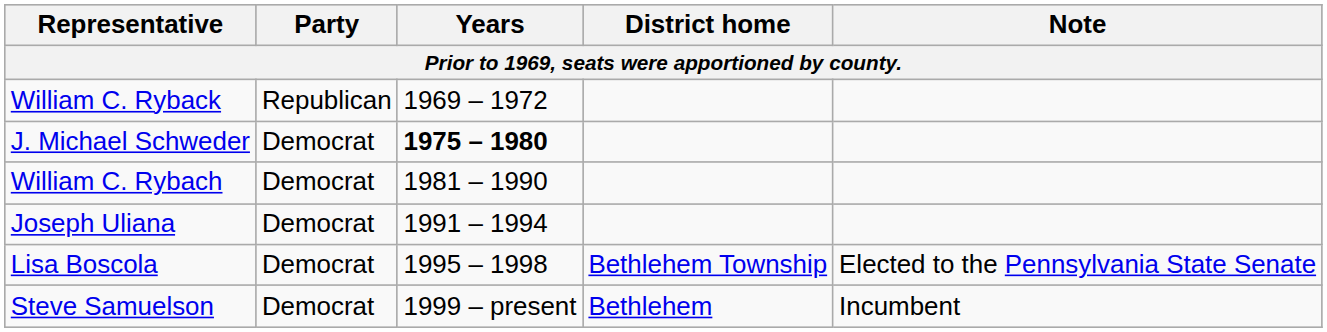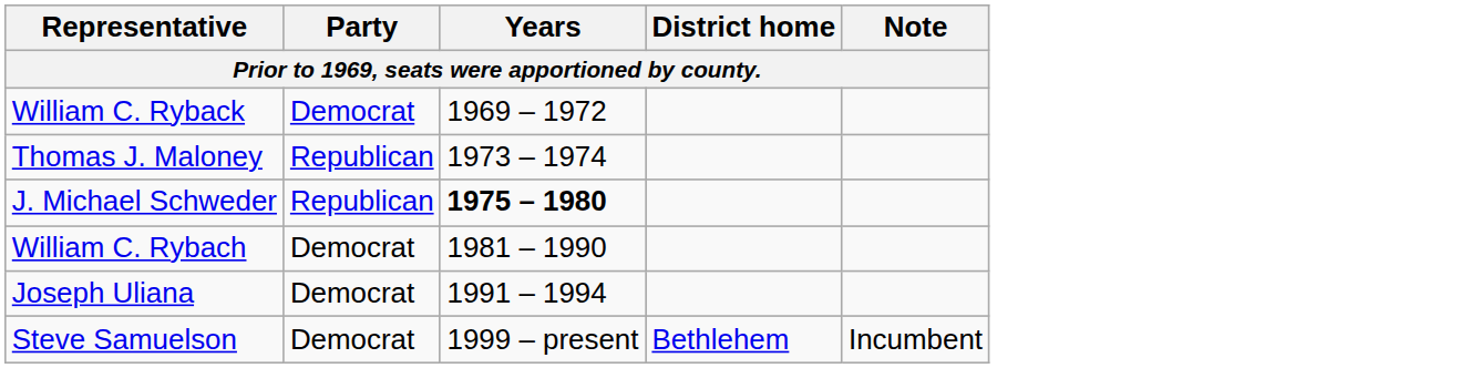 <table class=wikitable>
 <tr valign=bottom>
 <th>Representative</th>
 <th>Party</th>
 <th>Years</th>
 <th>District home</th>
 <th>Note</th>
 </tr>
 <tr>
 <th colspan=5 style="font-size: 80%;"><em>Prior to 1969, seats were apportioned by county.</em></th>
 </tr>
 <tr>
 <td><a href='#'>William C. Ryback</a></td>
-<td>Republican</td>
+<td><a href='#'>Democrat</a></td>
 <td>1969 – 1972</td>
 <td></td>
 <td></td>
 </tr>
 <tr>
+<td><a href='#'>Thomas J. Maloney</a></td>
+<td><a href='#'>Republican</a></td>
+<td>1973 – 1974</td>
+<td></td>
+<td></td>
+</tr>
+<tr>
 <td><a href='#'>J. Michael Schweder</a></td>
-<td>Democrat</td>
+<td><a href='#'>Republican</a></td>
 <td><strong>1975 – 1980</strong></td>
 <td></td>
 <td></td>
 </tr>
 <tr>
 <td><a href='#'>William C. Rybach</a></td>
 <td>Democrat</td>
 <td>1981 – 1990</td>
 <td></td>
 <td></td>
 </tr>
 <tr>
 <td><a href='#'>Joseph Uliana</a></td>
 <td>Democrat</td>
 <td>1991 – 1994</td>
 <td></td>
 <td></td>
 </tr>
 <tr>
-<td><a href='#'>Lisa Boscola</a></td>
-<td>Democrat</td>
-<td>1995 – 1998</td>
-<td><a href='#'>Bethlehem Township</a></td>
-<td>Elected to the <a href='#'>Pennsylvania State Senate</a></td>
-</tr>
-<tr>
 <td><a href='#'>Steve Samuelson</a></td>
 <td>Democrat</td>
 <td>1999 – present</td>
 <td><a href='#'>Bethlehem</a></td>
 <td>Incumbent</td>
 </tr>
 </table>
